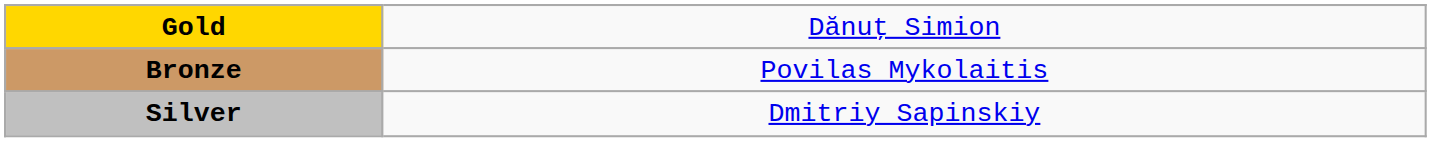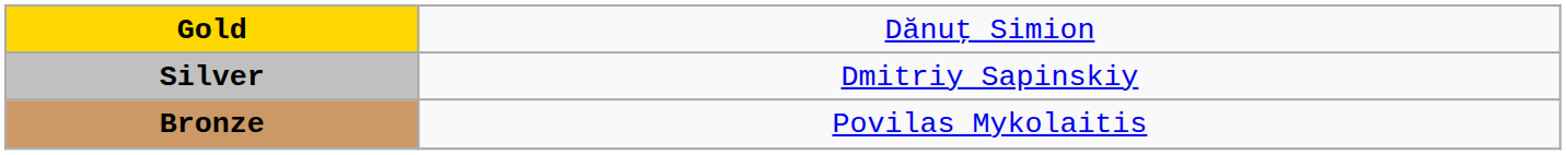 <table class="wikitable" style="text-align:center; " width="35%">
 <tr>
 <td bgcolor="gold"><strong>Gold</strong></td>
 <td><a href='#'>Dănuţ Simion</a><br>  <small><em></em></small></td>
 </tr>
 <tr>
+<td bgcolor="silver"><strong>Silver</strong></td>
+<td><a href='#'>Dmitriy Sapinskiy</a><br>  <small><em></em></small></td>
+</tr>
+<tr>
 <td bgcolor="CC9966"><strong>Bronze</strong></td>
 <td><a href='#'>Povilas Mykolaitis</a><br>  <small><em></em></small></td>
 </tr>
-<tr>
-<td bgcolor="silver"><strong>Silver</strong></td>
-<td><a href='#'>Dmitriy Sapinskiy</a><br>  <small><em></em></small></td>
-</tr>
 </table>
